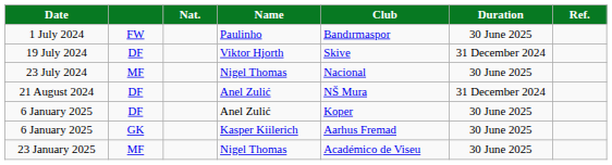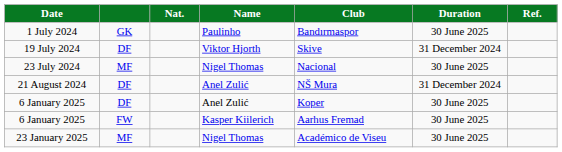 <table class="wikitable" style="text-align:center; font-size:90%">
 <tr>
 <th style="background:#077922; color:#fff; width:120px;">Date</th>
 <th style="background:#077922; color:#fff; width:60px;"></th>
 <th style="background:#077922; color:#fff; width:60px;">Nat.</th>
 <th style="background:#077922; color:#fff; width:120px;">Name</th>
 <th style="background:#077922; color:#fff; width:150px;">Club</th>
 <th style="background:#077922; color:#fff; width:120px;">Duration</th>
 <th style="background:#077922; color:#fff; width:60px;">Ref.</th>
 </tr>
 <tr>
 <td>1 July 2024</td>
-<td><a href='#'>FW</a></td>
+<td><a href='#'>GK</a></td>
 <td></td>
 <td align=left><a href='#'>Paulinho</a></td>
 <td align=left> <a href='#'>Bandırmaspor</a></td>
 <td>30 June 2025</td>
 <td></td>
 </tr>
 <tr>
 <td>19 July 2024</td>
 <td><a href='#'>DF</a></td>
 <td></td>
 <td align=left><a href='#'>Viktor Hjorth</a></td>
 <td align=left> <a href='#'>Skive</a></td>
 <td>31 December 2024</td>
 <td></td>
 </tr>
 <tr>
 <td>23 July 2024</td>
 <td><a href='#'>MF</a></td>
 <td></td>
 <td align=left><a href='#'>Nigel Thomas</a></td>
 <td align=left> <a href='#'>Nacional</a></td>
 <td>30 June 2025</td>
 <td></td>
 </tr>
 <tr>
 <td>21 August 2024</td>
 <td><a href='#'>DF</a></td>
 <td></td>
 <td align=left><a href='#'>Anel Zulić</a></td>
 <td align=left> <a href='#'>NŠ Mura</a></td>
 <td>31 December 2024</td>
 <td></td>
 </tr>
 <tr>
 <td>6 January 2025</td>
 <td><a href='#'>DF</a></td>
 <td></td>
 <td align=left>Anel Zulić</td>
 <td align=left> <a href='#'>Koper</a></td>
 <td>30 June 2025</td>
 <td></td>
 </tr>
 <tr>
 <td>6 January 2025</td>
-<td><a href='#'>GK</a></td>
+<td><a href='#'>FW</a></td>
 <td></td>
 <td align=left><a href='#'>Kasper Kiilerich</a></td>
 <td align=left> <a href='#'>Aarhus Fremad</a></td>
 <td>30 June 2025</td>
 <td></td>
 </tr>
 <tr>
 <td>23 January 2025</td>
 <td><a href='#'>MF</a></td>
 <td></td>
 <td align=left><a href='#'>Nigel Thomas</a></td>
 <td align=left> <a href='#'>Académico de Viseu</a></td>
 <td>30 June 2025</td>
 <td></td>
 </tr>
 </table>
